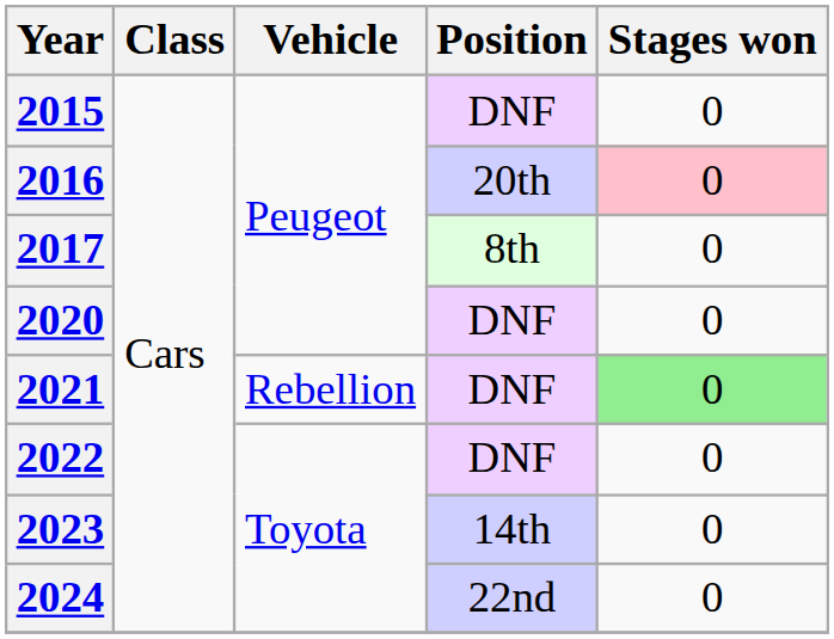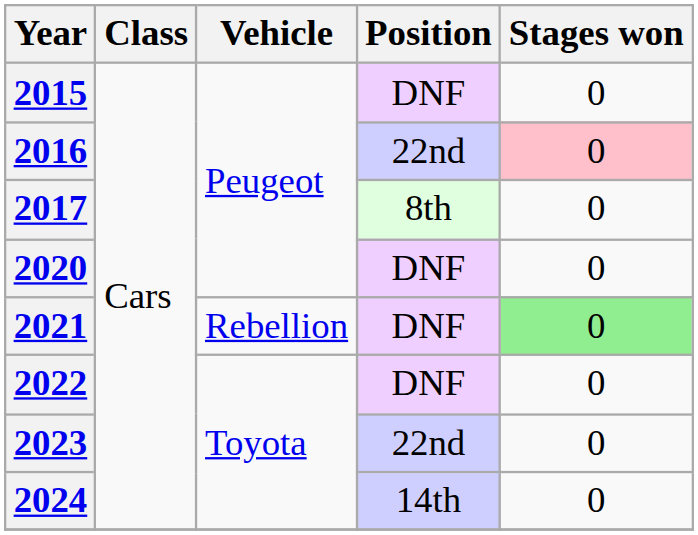 <table class="wikitable">
 <tr>
 <th>Year</th>
 <th>Class</th>
 <th>Vehicle</th>
 <th>Position</th>
 <th>Stages won</th>
 </tr>
 <tr>
 <th><a href='#'>2015</a></th>
 <td rowspan="8">Cars</td>
 <td rowspan=4> <a href='#'>Peugeot</a></td>
 <td align="center" style="background:#EFCFFF;">DNF</td>
 <td align="center">0</td>
 </tr>
 <tr>
 <th><a href='#'>2016</a></th>
-<td align="center" style="background:#CFCFFF;">20th</td>
+<td align="center" style="background:#CFCFFF;">22nd</td>
 <td align="center" style="background: pink;">0</td>
 </tr>
 <tr>
 <th><a href='#'>2017</a></th>
 <td align="center" style="background:#DFFFDF;">8th</td>
 <td align="center">0</td>
 </tr>
 <tr>
 <th><a href='#'>2020</a></th>
 <td align="center" style="background:#EFCFFF;">DNF</td>
 <td align="center">0</td>
 </tr>
 <tr>
 <th><a href='#'>2021</a></th>
 <td> <a href='#'>Rebellion</a></td>
 <td align="center" style="background:#EFCFFF;">DNF</td>
 <td align="center" style="background: lightgreen;">0</td>
 </tr>
 <tr>
 <th><a href='#'>2022</a></th>
 <td rowspan="3"> <a href='#'>Toyota</a></td>
 <td align="center" style="background:#EFCFFF;">DNF</td>
 <td align="center">0</td>
 </tr>
 <tr>
 <th><a href='#'>2023</a></th>
-<td align="center" style="background:#CFCFFF;">14th</td>
+<td align="center" style="background:#CFCFFF;">22nd</td>
 <td align="center">0</td>
 </tr>
 <tr>
 <th><a href='#'>2024</a></th>
-<td align="center" style="background:#CFCFFF;">22nd</td>
+<td align="center" style="background:#CFCFFF;">14th</td>
 <td align="center">0</td>
 </tr>
 <tr>
 </tr>
 </table>
